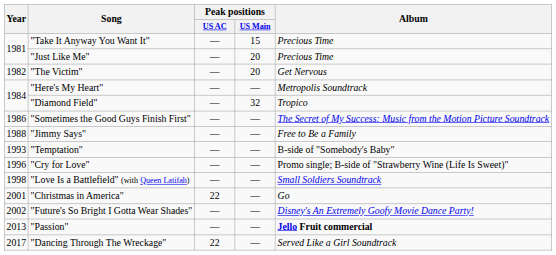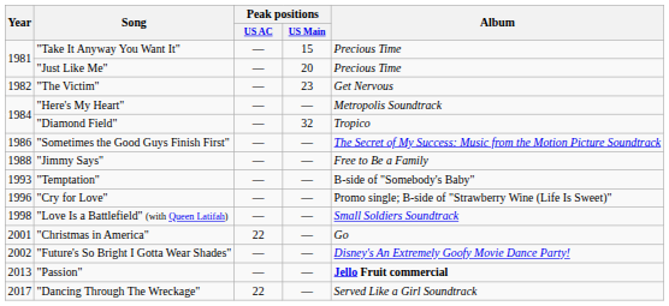 <table class=wikitable style=text-align:center;>
 <tr>
 <th rowspan=2>Year</th>
 <th rowspan=2>Song</th>
 <th colspan=2>Peak positions</th>
 <th rowspan=2>Album</th>
 </tr>
 <tr style=font-size:smaller;>
 <th width=60><a href='#'>US AC</a><br></th>
 <th width=60><a href='#'>US Main</a><br></th>
 </tr>
 <tr>
 <td rowspan="2">1981</td>
 <td align=left>"Take It Anyway You Want It"</td>
 <td>—</td>
 <td>15</td>
 <td align=left><em>Precious Time</em></td>
 </tr>
 <tr>
 <td align=left>"Just Like Me"</td>
 <td>—</td>
 <td>20</td>
 <td align=left><em>Precious Time</em></td>
 </tr>
 <tr>
 <td>1982</td>
 <td align=left>"The Victim"</td>
 <td>—</td>
-<td>20</td>
+<td>23</td>
 <td align=left><em>Get Nervous</em></td>
 </tr>
 <tr>
 <td rowspan="2">1984</td>
 <td align=left>"Here's My Heart"</td>
 <td>—</td>
 <td>—</td>
 <td align=left><em>Metropolis Soundtrack</em></td>
 </tr>
 <tr>
 <td align=left>"Diamond Field"</td>
 <td>—</td>
 <td>32</td>
 <td align=left><em>Tropico</em></td>
 </tr>
 <tr>
 <td>1986</td>
 <td align=left>"Sometimes the Good Guys Finish First"</td>
 <td>—</td>
 <td>—</td>
 <td align=left><em><a href='#'>The Secret of My Success: Music from the Motion Picture Soundtrack</a></em></td>
 </tr>
 <tr>
 <td>1988</td>
 <td align=left>"Jimmy Says"</td>
 <td>—</td>
 <td>—</td>
 <td align=left><em>Free to Be a Family</em></td>
 </tr>
 <tr>
 <td>1993</td>
 <td align=left>"Temptation"</td>
 <td>—</td>
 <td>—</td>
 <td align=left>B-side of "Somebody's Baby"</td>
 </tr>
 <tr>
 <td>1996</td>
 <td align=left>"Cry for Love"</td>
 <td>—</td>
 <td>—</td>
 <td align=left>Promo single; B-side of "Strawberry Wine (Life Is Sweet)"</td>
 </tr>
 <tr>
 <td>1998</td>
 <td align=left>"Love Is a Battlefield" <small>(with <a href='#'>Queen Latifah</a>)</small></td>
 <td>—</td>
 <td>—</td>
 <td align=left><em><a href='#'>Small Soldiers Soundtrack</a></em></td>
 </tr>
 <tr>
 <td>2001</td>
 <td align=left>"Christmas in America"</td>
 <td>22</td>
 <td>—</td>
 <td align=left><em>Go</em></td>
 </tr>
 <tr>
 <td>2002</td>
 <td align=left>"Future's So Bright I Gotta Wear Shades"</td>
 <td>—</td>
 <td>—</td>
 <td align=left><em><a href='#'>Disney's An Extremely Goofy Movie Dance Party!</a></em></td>
 </tr>
 <tr>
 <td>2013</td>
 <td align=left>"Passion"</td>
 <td>—</td>
 <td>—</td>
 <td align=left><strong><a href='#'>Jello</a> Fruit commercial</strong></td>
 </tr>
 <tr>
 <td>2017</td>
 <td align=left>"Dancing Through The Wreckage"</td>
 <td>22</td>
 <td>—</td>
 <td align=left><em>Served Like a Girl Soundtrack</em></td>
 </tr>
 </table>
